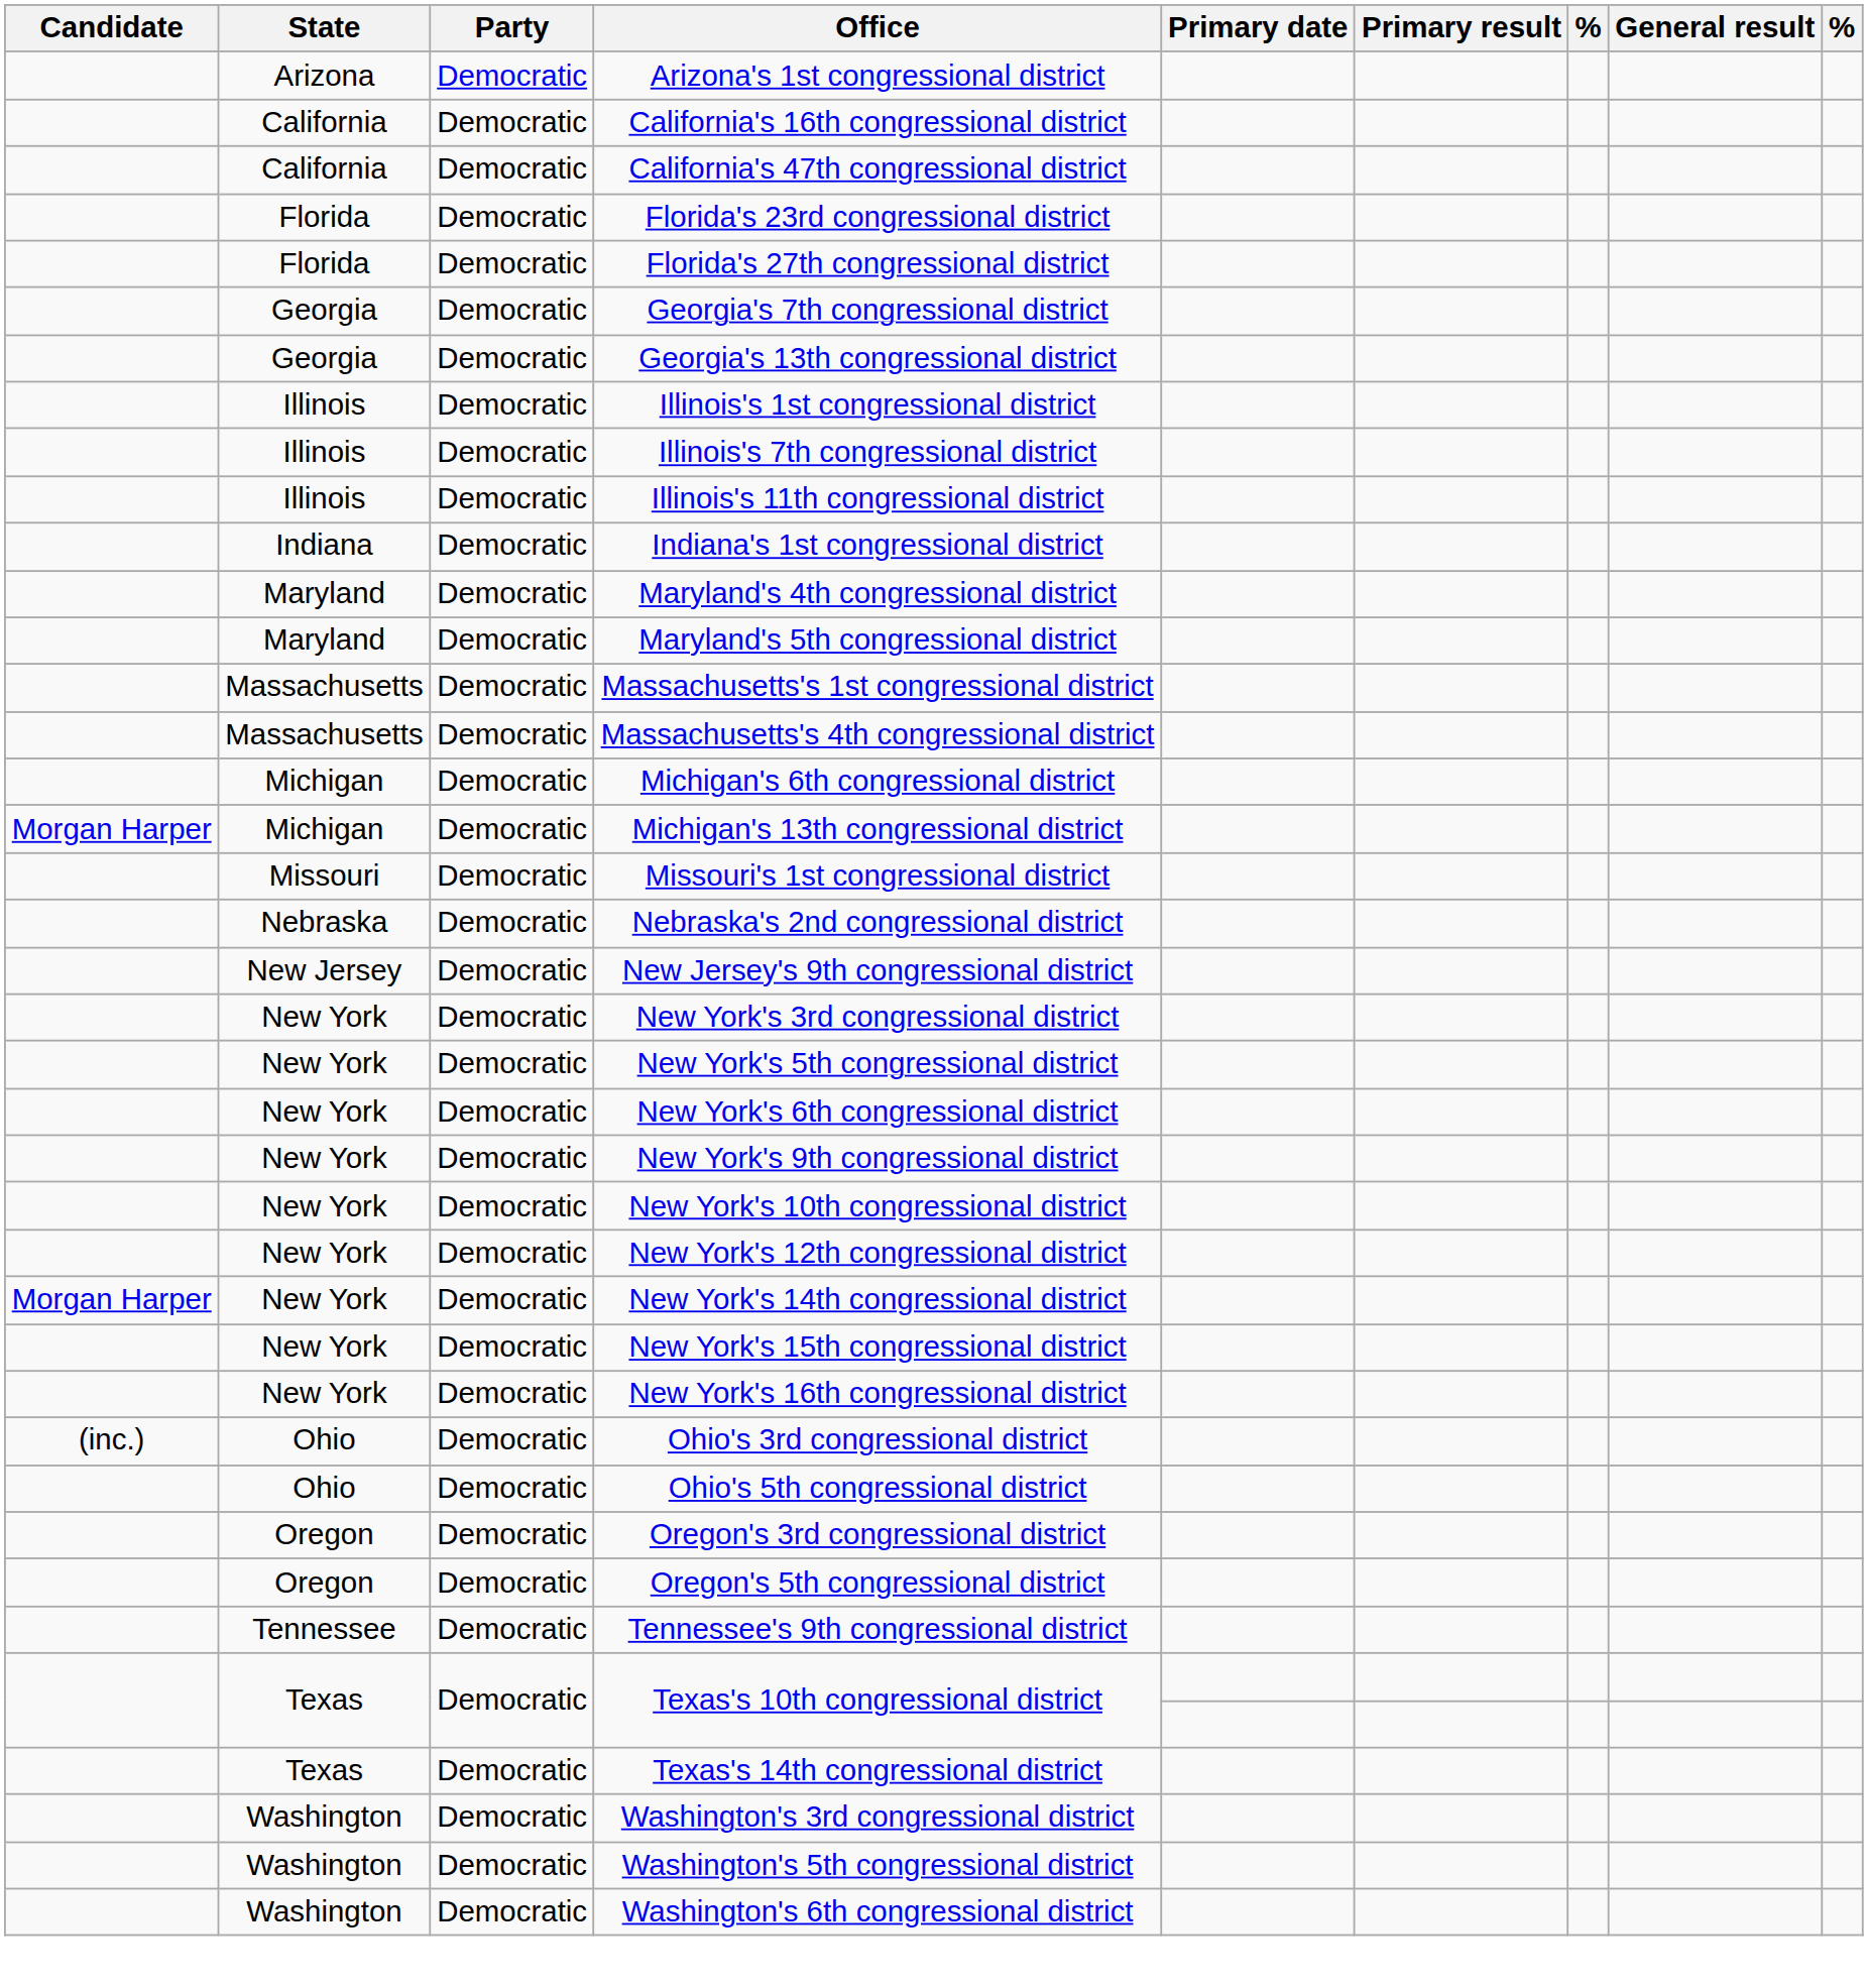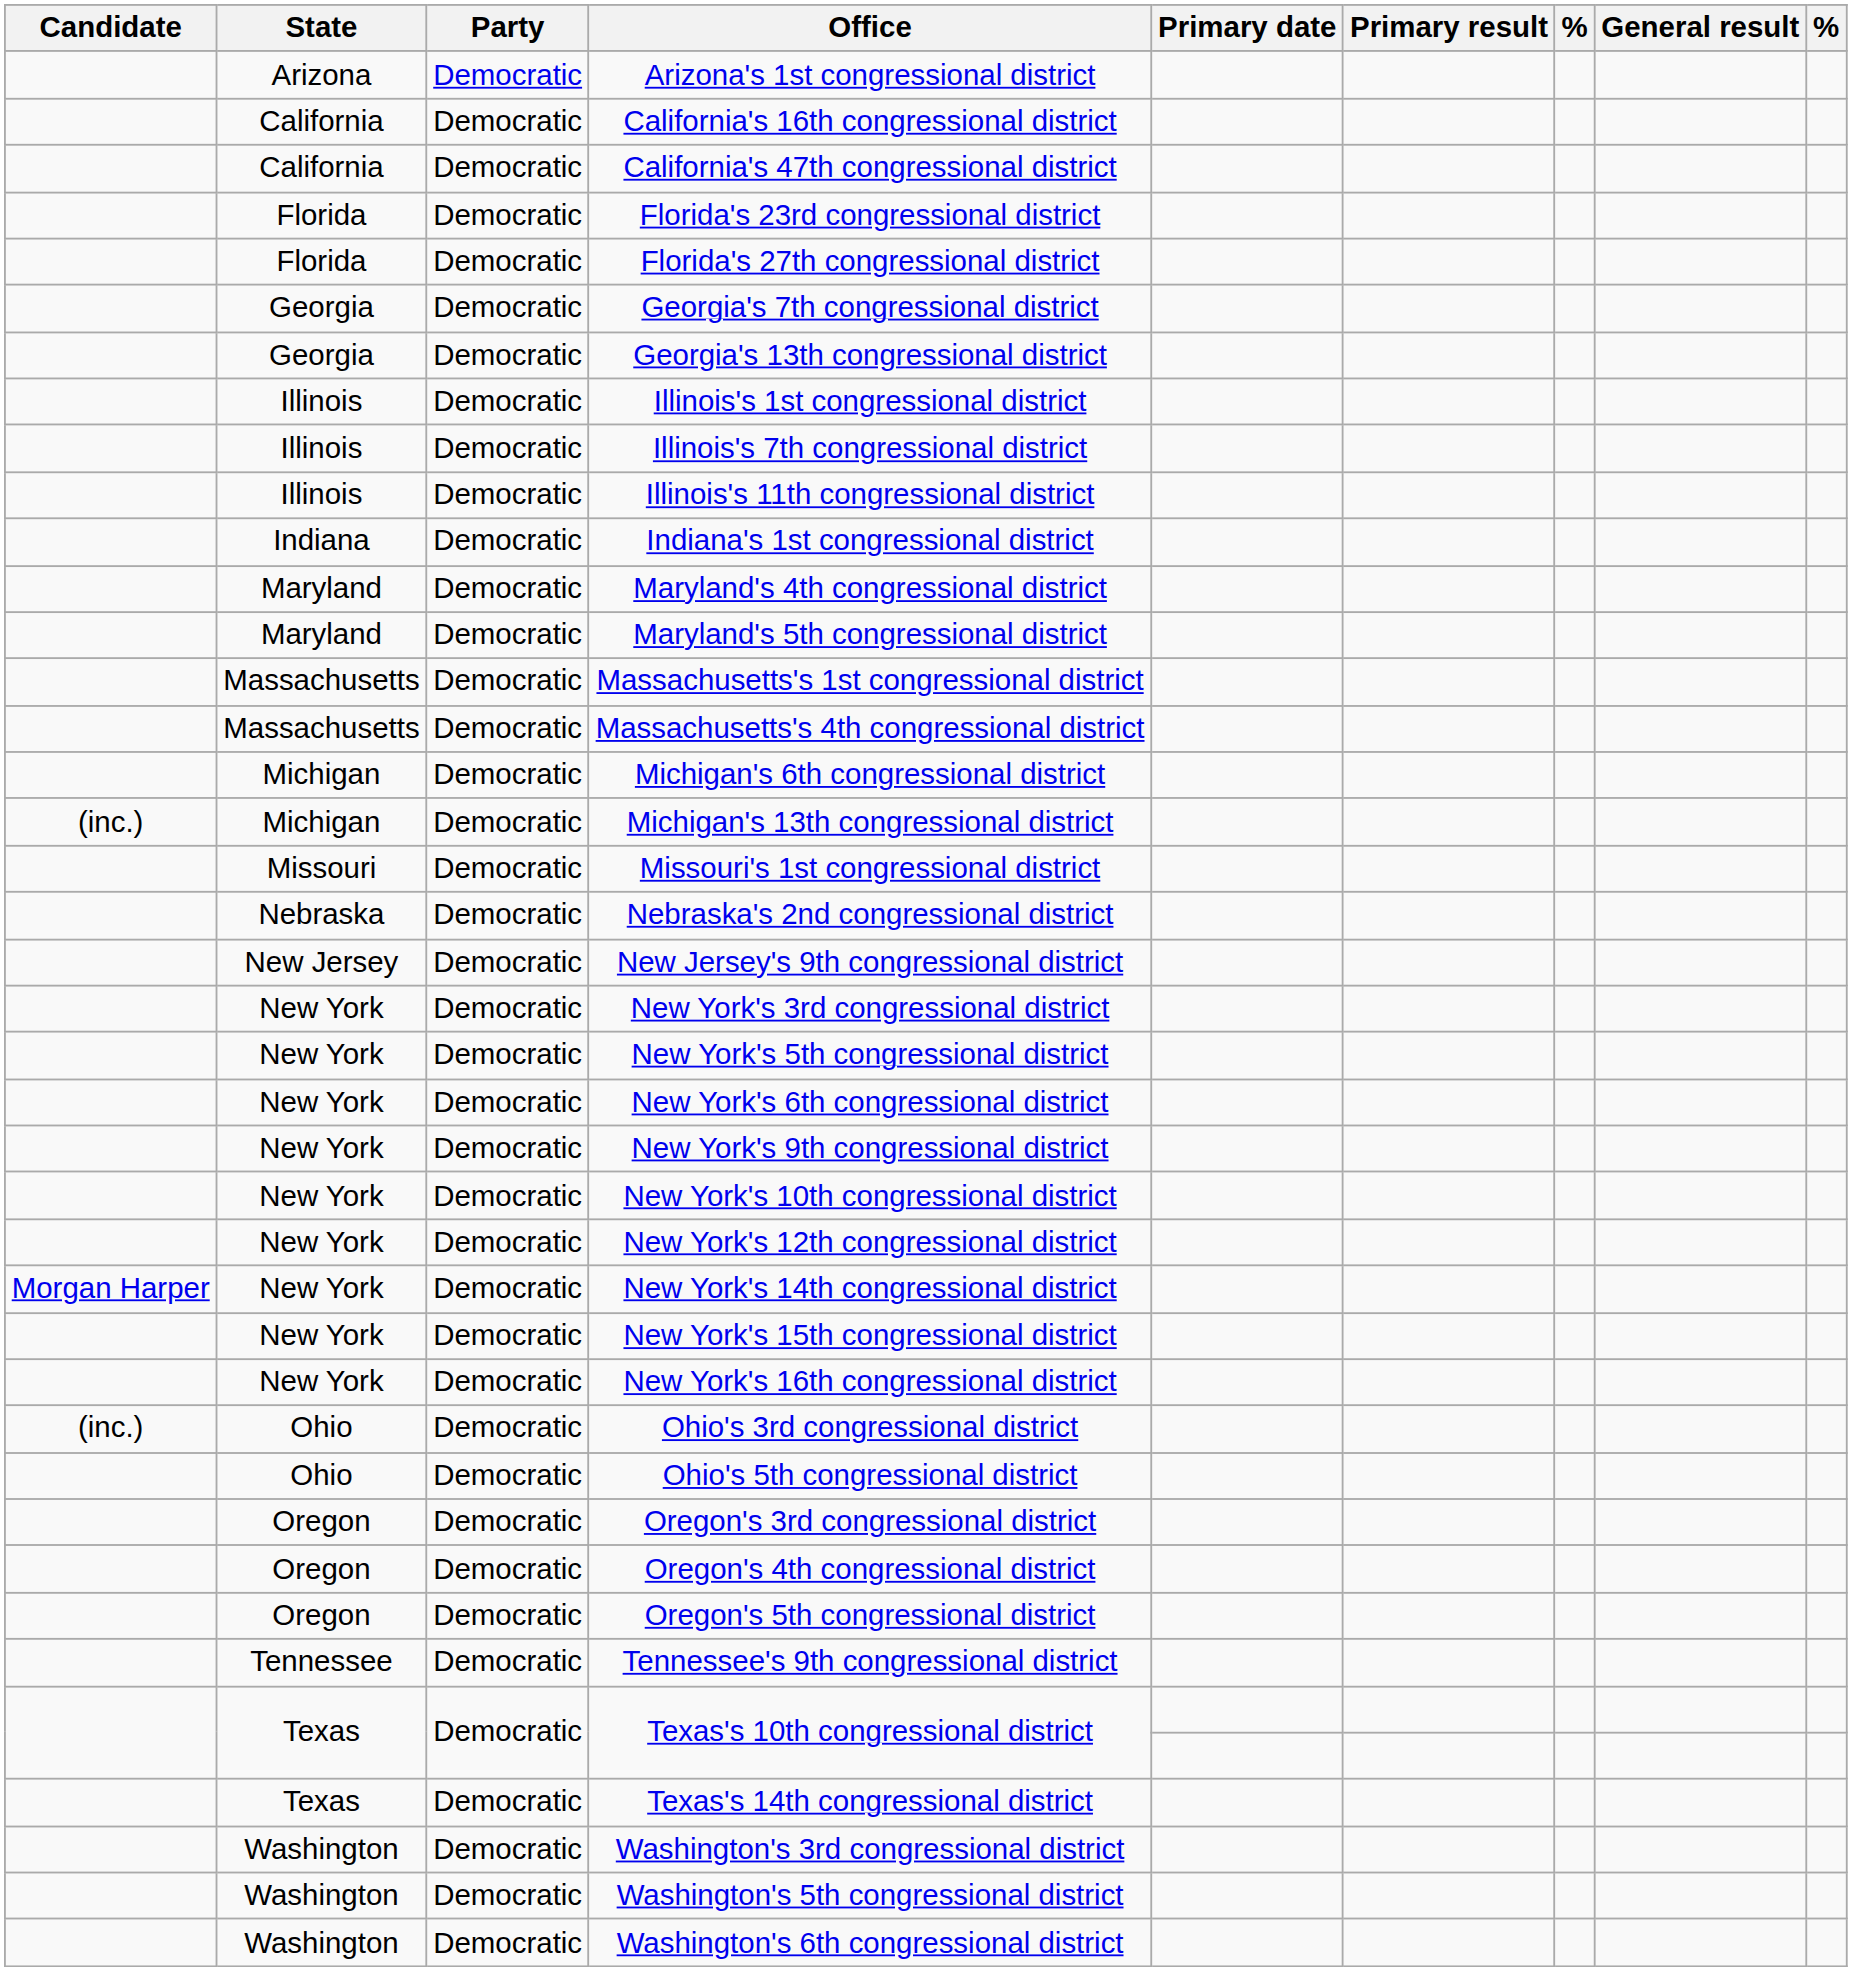 <table class="wikitable sortable">
 <tr>
 <th bgcolor=teal><span>Candidate</span></th>
 <th bgcolor=teal><span>State</span></th>
 <th bgcolor=teal><span>Party</span></th>
 <th bgcolor=teal><span>Office</span></th>
 <th bgcolor=teal><span>Primary date</span></th>
 <th bgcolor=teal data-sort-type="date"><span>Primary result</span></th>
 <th bgcolor=teal><span><abbr>%</abbr></span></th>
 <th bgcolor=teal><span>General result</span></th>
 <th bgcolor=teal><span><abbr>%</abbr></span></th>
 </tr>
 <tr style="text-align:center;">
 <td></td>
 <td> Arizona</td>
 <td><a href='#'>Democratic</a></td>
 <td><a href='#'>Arizona's 1st congressional district</a></td>
 <td><a href='#'></a></td>
 <td></td>
 <td></td>
 <td></td>
 <td></td>
 </tr>
 <tr style=text-align:center;>
 <td></td>
 <td> California</td>
 <td>Democratic</td>
 <td><a href='#'>California's 16th congressional district</a></td>
 <td><a href='#'></a></td>
 <td></td>
 <td></td>
 <td></td>
 <td></td>
 </tr>
 <tr style=text-align:center;>
 <td></td>
 <td> California</td>
 <td>Democratic</td>
 <td><a href='#'>California's 47th congressional district</a></td>
 <td><a href='#'></a></td>
 <td></td>
 <td></td>
 <td></td>
 <td></td>
 </tr>
 <tr style=text-align:center;>
 <td></td>
 <td> Florida</td>
 <td>Democratic</td>
 <td><a href='#'>Florida's 23rd congressional district</a></td>
 <td><a href='#'></a></td>
 <td></td>
 <td></td>
 <td></td>
 <td></td>
 </tr>
 <tr style=text-align:center;>
 <td></td>
 <td> Florida</td>
 <td>Democratic</td>
 <td><a href='#'>Florida's 27th congressional district</a></td>
 <td><a href='#'></a></td>
 <td></td>
 <td></td>
 <td></td>
 <td></td>
 </tr>
 <tr style=text-align:center;>
 <td></td>
 <td> Georgia</td>
 <td>Democratic</td>
 <td><a href='#'>Georgia's 7th congressional district</a></td>
 <td><a href='#'></a></td>
 <td></td>
 <td></td>
 <td></td>
 <td></td>
 </tr>
 <tr style=text-align:center;>
 <td></td>
 <td> Georgia</td>
 <td>Democratic</td>
 <td><a href='#'>Georgia's 13th congressional district</a></td>
 <td><a href='#'></a></td>
 <td></td>
 <td></td>
 <td></td>
 <td></td>
 </tr>
 <tr style=text-align:center;>
 <td></td>
 <td> Illinois</td>
 <td>Democratic</td>
 <td><a href='#'>Illinois's 1st congressional district</a></td>
 <td><a href='#'></a></td>
 <td></td>
 <td></td>
 <td></td>
 <td></td>
 </tr>
 <tr style=text-align:center;>
 <td></td>
 <td> Illinois</td>
 <td>Democratic</td>
 <td><a href='#'>Illinois's 7th congressional district</a></td>
 <td><a href='#'></a></td>
 <td></td>
 <td></td>
 <td></td>
 <td></td>
 </tr>
 <tr style=text-align:center;>
 <td></td>
 <td> Illinois</td>
 <td>Democratic</td>
 <td><a href='#'>Illinois's 11th congressional district</a></td>
 <td><a href='#'></a></td>
 <td></td>
 <td></td>
 <td></td>
 <td></td>
 </tr>
 <tr style=text-align:center;>
 <td></td>
 <td> Indiana</td>
 <td>Democratic</td>
 <td><a href='#'>Indiana's 1st congressional district</a></td>
 <td><a href='#'></a></td>
 <td></td>
 <td></td>
 <td></td>
 <td></td>
 </tr>
 <tr style=text-align:center;>
 <td></td>
 <td> Maryland</td>
 <td>Democratic</td>
 <td><a href='#'>Maryland's 4th congressional district</a></td>
 <td><a href='#'></a></td>
 <td></td>
 <td></td>
 <td></td>
 <td></td>
 </tr>
 <tr style=text-align:center;>
 <td></td>
 <td> Maryland</td>
 <td>Democratic</td>
 <td><a href='#'>Maryland's 5th congressional district</a></td>
 <td><a href='#'></a></td>
 <td></td>
 <td></td>
 <td></td>
 <td></td>
 </tr>
 <tr style=text-align:center;>
 <td></td>
 <td> Massachusetts</td>
 <td>Democratic</td>
 <td><a href='#'>Massachusetts's 1st congressional district</a></td>
 <td><a href='#'></a></td>
 <td></td>
 <td></td>
 <td></td>
 <td></td>
 </tr>
 <tr style=text-align:center;>
 <td></td>
 <td> Massachusetts</td>
 <td>Democratic</td>
 <td><a href='#'>Massachusetts's 4th congressional district</a></td>
 <td><a href='#'></a></td>
 <td></td>
 <td></td>
 <td></td>
 <td></td>
 </tr>
 <tr style=text-align:center;>
 <td></td>
 <td> Michigan</td>
 <td>Democratic</td>
 <td><a href='#'>Michigan's 6th congressional district</a></td>
 <td><a href='#'></a></td>
 <td></td>
 <td></td>
 <td></td>
 <td></td>
 </tr>
 <tr style=text-align:center;>
-<td><a href='#'>Morgan Harper</a></td>
+<td> (inc.)</td>
 <td> Michigan</td>
 <td>Democratic</td>
 <td><a href='#'>Michigan's 13th congressional district</a></td>
 <td><a href='#'></a></td>
 <td></td>
 <td></td>
 <td></td>
 <td></td>
 </tr>
 <tr style=text-align:center;>
 <td></td>
 <td> Missouri</td>
 <td>Democratic</td>
 <td><a href='#'>Missouri's 1st congressional district</a></td>
 <td><a href='#'></a></td>
 <td></td>
 <td></td>
 <td></td>
 <td></td>
 </tr>
 <tr style=text-align:center;>
 <td></td>
 <td> Nebraska</td>
 <td>Democratic</td>
 <td><a href='#'>Nebraska's 2nd congressional district</a></td>
 <td><a href='#'></a></td>
 <td></td>
 <td></td>
 <td></td>
 <td></td>
 </tr>
 <tr style=text-align:center;>
 <td></td>
 <td> New Jersey</td>
 <td>Democratic</td>
 <td><a href='#'>New Jersey's 9th congressional district</a></td>
 <td><a href='#'></a></td>
 <td></td>
 <td></td>
 <td></td>
 <td></td>
 </tr>
 <tr style=text-align:center;>
 <td></td>
 <td> New York</td>
 <td>Democratic</td>
 <td><a href='#'>New York's 3rd congressional district</a></td>
 <td><a href='#'></a></td>
 <td></td>
 <td></td>
 <td></td>
 <td></td>
 </tr>
 <tr style=text-align:center;>
 <td></td>
 <td> New York</td>
 <td>Democratic</td>
 <td><a href='#'>New York's 5th congressional district</a></td>
 <td><a href='#'></a></td>
 <td></td>
 <td></td>
 <td></td>
 <td></td>
 </tr>
 <tr style=text-align:center;>
 <td></td>
 <td> New York</td>
 <td>Democratic</td>
 <td><a href='#'>New York's 6th congressional district</a></td>
 <td><a href='#'></a></td>
 <td></td>
 <td></td>
 <td></td>
 <td></td>
 </tr>
 <tr style=text-align:center;>
 <td></td>
 <td> New York</td>
 <td>Democratic</td>
 <td><a href='#'>New York's 9th congressional district</a></td>
 <td><a href='#'></a></td>
 <td></td>
 <td></td>
 <td></td>
 <td></td>
 </tr>
 <tr style=text-align:center;>
 <td></td>
 <td> New York</td>
 <td>Democratic</td>
 <td><a href='#'>New York's 10th congressional district</a></td>
 <td><a href='#'></a></td>
 <td></td>
 <td></td>
 <td></td>
 <td></td>
 </tr>
 <tr style=text-align:center;>
 <td></td>
 <td> New York</td>
 <td>Democratic</td>
 <td><a href='#'>New York's 12th congressional district</a></td>
 <td><a href='#'></a></td>
 <td></td>
 <td></td>
 <td></td>
 <td></td>
 </tr>
 <tr style=text-align:center;>
 <td><a href='#'>Morgan Harper</a></td>
 <td> New York</td>
 <td>Democratic</td>
 <td><a href='#'>New York's 14th congressional district</a></td>
 <td><a href='#'></a></td>
 <td></td>
 <td></td>
 <td></td>
 <td></td>
 </tr>
 <tr style=text-align:center;>
 <td></td>
 <td> New York</td>
 <td>Democratic</td>
 <td><a href='#'>New York's 15th congressional district</a></td>
 <td><a href='#'></a></td>
 <td></td>
 <td></td>
 <td></td>
 <td></td>
 </tr>
 <tr style=text-align:center;>
 <td></td>
 <td> New York</td>
 <td>Democratic</td>
 <td><a href='#'>New York's 16th congressional district</a></td>
 <td><a href='#'></a></td>
 <td></td>
 <td></td>
 <td></td>
 <td></td>
 </tr>
 <tr style=text-align:center;>
 <td> (inc.)</td>
 <td> Ohio</td>
 <td>Democratic</td>
 <td><a href='#'>Ohio's 3rd congressional district</a></td>
 <td><a href='#'></a></td>
 <td></td>
 <td></td>
 <td></td>
 <td></td>
 </tr>
 <tr style=text-align:center;>
 <td></td>
 <td> Ohio</td>
 <td>Democratic</td>
 <td><a href='#'>Ohio's 5th congressional district</a></td>
 <td><a href='#'></a></td>
 <td></td>
 <td></td>
 <td></td>
 <td></td>
 </tr>
 <tr style=text-align:center;>
 <td></td>
 <td> Oregon</td>
 <td>Democratic</td>
 <td><a href='#'>Oregon's 3rd congressional district</a></td>
 <td><a href='#'></a></td>
 <td></td>
 <td></td>
 <td></td>
 <td></td>
 </tr>
 <tr style=text-align:center;>
 <td></td>
 <td> Oregon</td>
 <td>Democratic</td>
+<td><a href='#'>Oregon's 4th congressional district</a></td>
+<td><a href='#'></a></td>
+<td></td>
+<td></td>
+<td></td>
+<td></td>
+</tr>
+<tr style=text-align:center;>
+<td></td>
+<td> Oregon</td>
+<td>Democratic</td>
 <td><a href='#'>Oregon's 5th congressional district</a></td>
 <td><a href='#'></a></td>
 <td></td>
 <td></td>
 <td></td>
 <td></td>
 </tr>
 <tr style=text-align:center;>
 <td></td>
 <td> Tennessee</td>
 <td>Democratic</td>
 <td><a href='#'>Tennessee's 9th congressional district</a></td>
 <td><a href='#'></a></td>
 <td></td>
 <td></td>
 <td></td>
 <td></td>
 </tr>
 <tr style=text-align:center;>
 <td rowspan=2></td>
 <td rowspan=2> Texas</td>
 <td rowspan=2>Democratic</td>
 <td rowspan=2><a href='#'>Texas's 10th congressional district</a></td>
 <td><a href='#'></a><br></td>
 <td></td>
 <td></td>
 <td></td>
 <td></td>
 </tr>
 <tr style="text-align:center;">
 <td><a href='#'></a><br></td>
 <td></td>
 <td></td>
 <td></td>
 <td></td>
 </tr>
 <tr style=text-align:center;>
 <td></td>
 <td> Texas</td>
 <td>Democratic</td>
 <td><a href='#'>Texas's 14th congressional district</a></td>
 <td><a href='#'></a></td>
 <td></td>
 <td></td>
 <td></td>
 <td></td>
 </tr>
 <tr style=text-align:center;>
 <td></td>
 <td> Washington</td>
 <td>Democratic</td>
 <td><a href='#'>Washington's 3rd congressional district</a></td>
 <td><a href='#'></a></td>
 <td></td>
 <td></td>
 <td></td>
 <td></td>
 </tr>
 <tr style=text-align:center;>
 <td></td>
 <td> Washington</td>
 <td>Democratic</td>
 <td><a href='#'>Washington's 5th congressional district</a></td>
 <td><a href='#'></a></td>
 <td></td>
 <td></td>
 <td></td>
 <td></td>
 </tr>
 <tr style=text-align:center;>
 <td></td>
 <td> Washington</td>
 <td>Democratic</td>
 <td><a href='#'>Washington's 6th congressional district</a></td>
 <td><a href='#'></a></td>
 <td></td>
 <td></td>
 <td></td>
 <td></td>
 </tr>
 </table>
